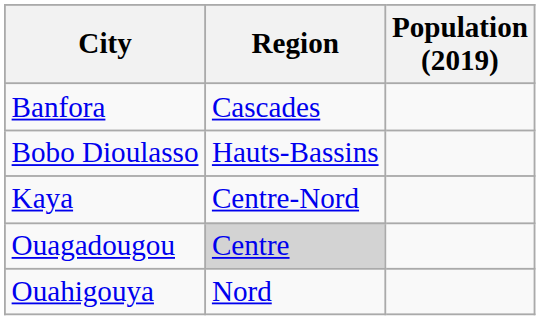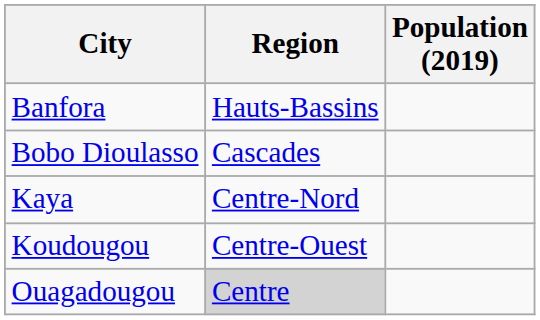 <table class="wikitable sortable sticky-header col3right">
 <tr>
 <th>City</th>
 <th>Region</th>
 <th>Population<br>(2019)</th>
 </tr>
 <tr>
 <td><a href='#'>Banfora</a></td>
-<td><a href='#'>Cascades</a></td>
+<td><a href='#'>Hauts-Bassins</a></td>
 <td></td>
 </tr>
 <tr>
 <td><a href='#'>Bobo Dioulasso</a></td>
-<td><a href='#'>Hauts-Bassins</a></td>
+<td><a href='#'>Cascades</a></td>
 <td></td>
 </tr>
 <tr>
 <td><a href='#'>Kaya</a></td>
 <td><a href='#'>Centre-Nord</a></td>
 <td></td>
 </tr>
 <tr>
+<td><a href='#'>Koudougou</a></td>
+<td><a href='#'>Centre-Ouest</a></td>
+<td></td>
+</tr>
+<tr>
 <td><a href='#'>Ouagadougou</a></td>
 <td style="background: lightgrey;"><a href='#'>Centre</a></td>
 <td></td>
 </tr>
-<tr>
-<td><a href='#'>Ouahigouya</a></td>
-<td><a href='#'>Nord</a></td>
-<td></td>
-</tr>
 </table>
